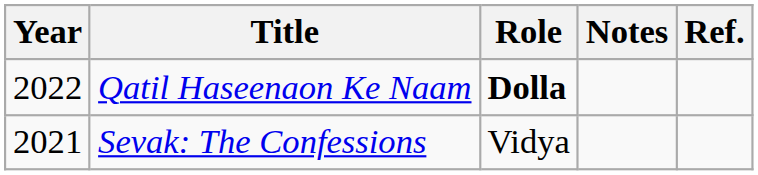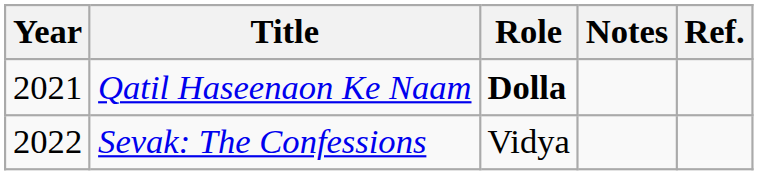 <table class="wikitable sortable">
 <tr>
 <th>Year</th>
 <th>Title</th>
 <th>Role</th>
 <th class="unsortable">Notes</th>
 <th class="unsortable">Ref.</th>
 </tr>
 <tr>
-<td>2022</td>
+<td>2021</td>
 <td><em><a href='#'>Qatil Haseenaon Ke Naam</a></em></td>
 <td><strong>Dolla</strong></td>
 <td></td>
 <td></td>
 </tr>
 <tr>
-<td>2021</td>
+<td>2022</td>
 <td><em><a href='#'>Sevak: The Confessions</a></em></td>
 <td>Vidya</td>
 <td></td>
 <td></td>
 </tr>
 </table>
